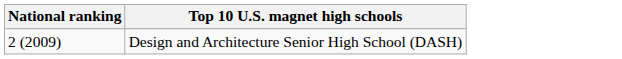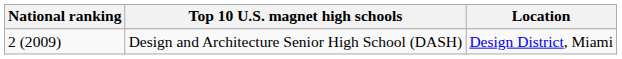 <table class="wikitable">
 <tr>
 <th>National ranking</th>
 <th>Top 10 U.S. magnet high schools</th>
+<th>Location</th>
 </tr>
 <tr>
 <td>2 (2009)</td>
 <td>Design and Architecture Senior High School (DASH)</td>
+<td><a href='#'>Design District</a>, Miami</td>
 </tr>
 </table>
